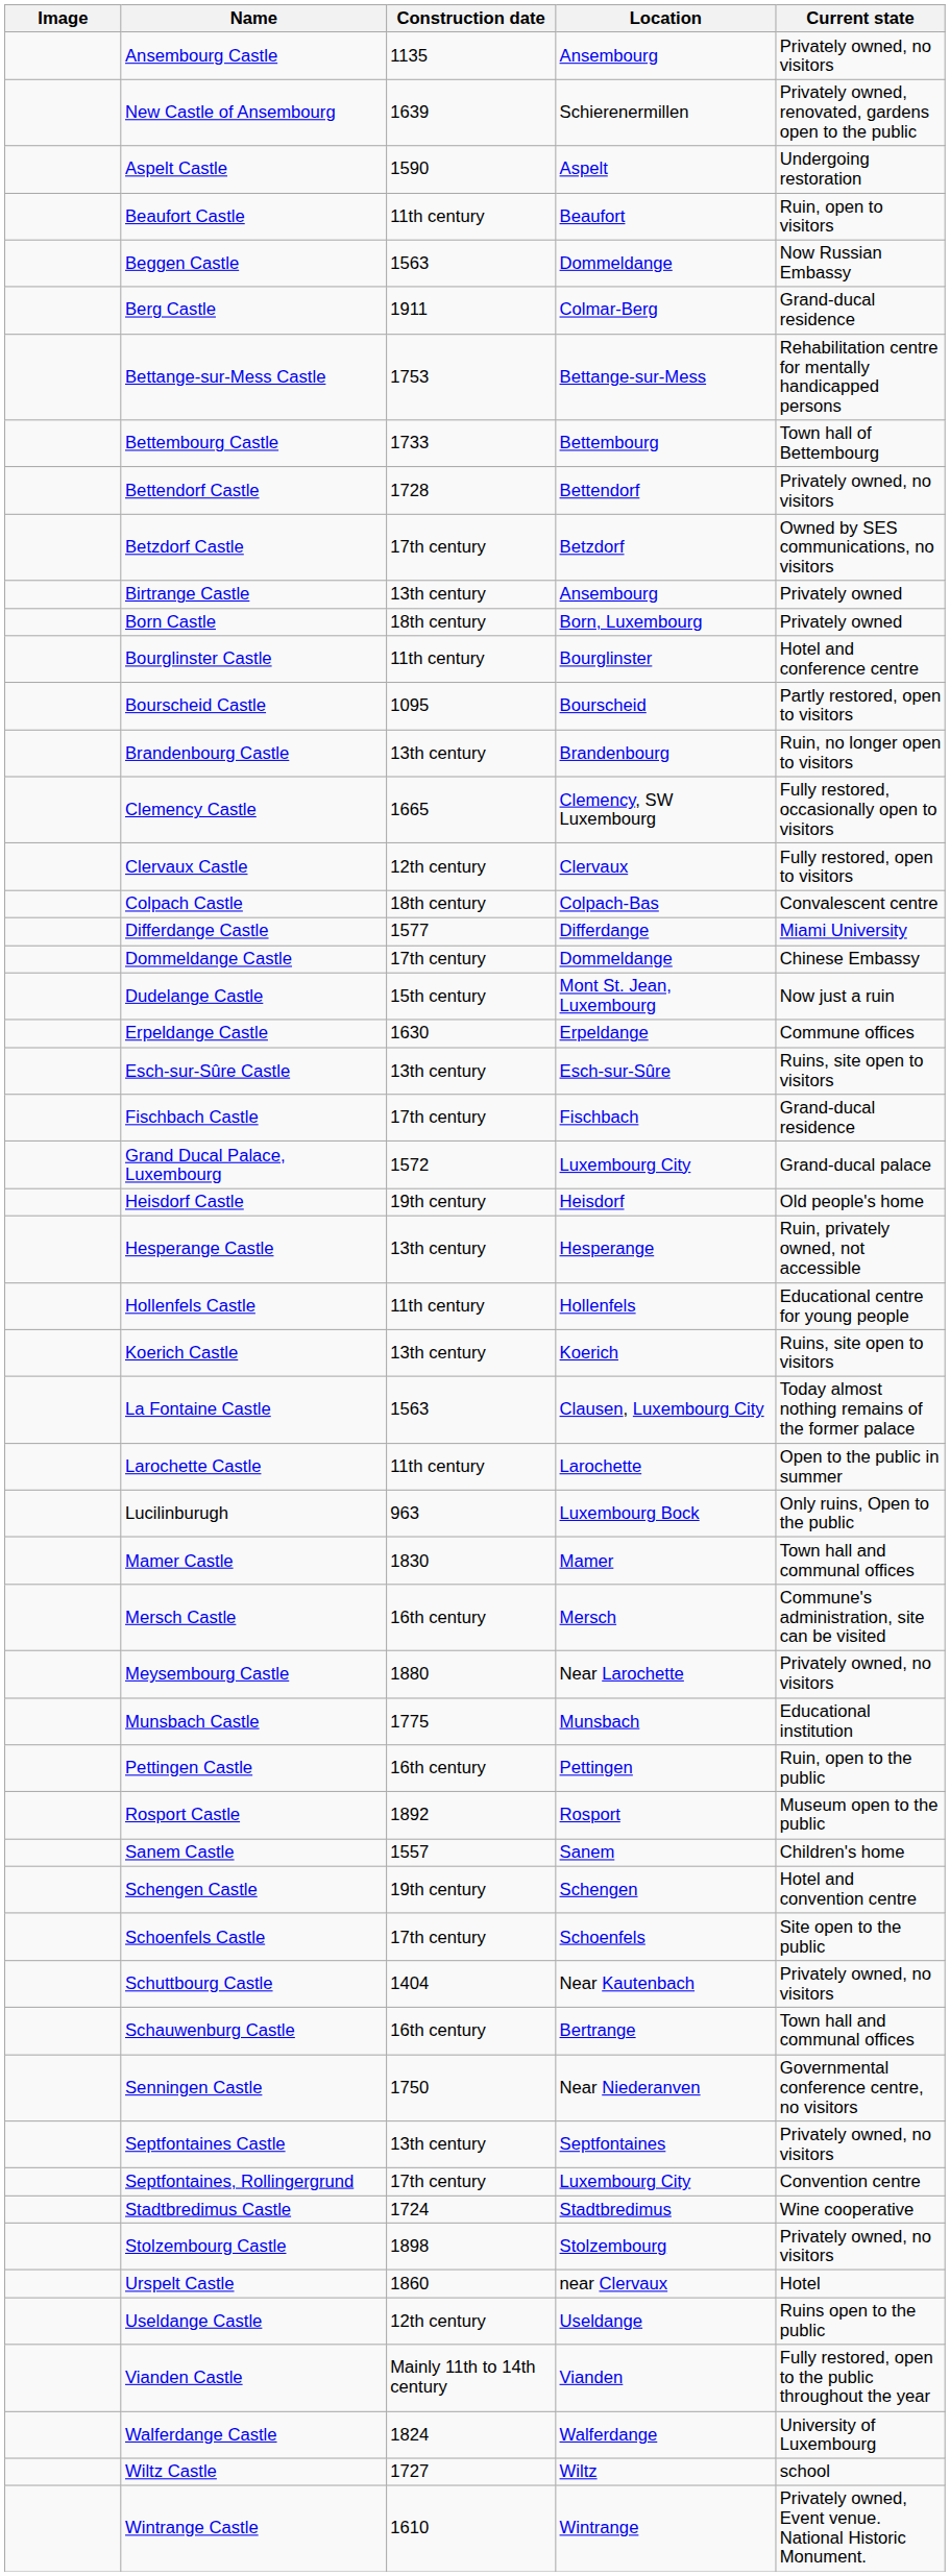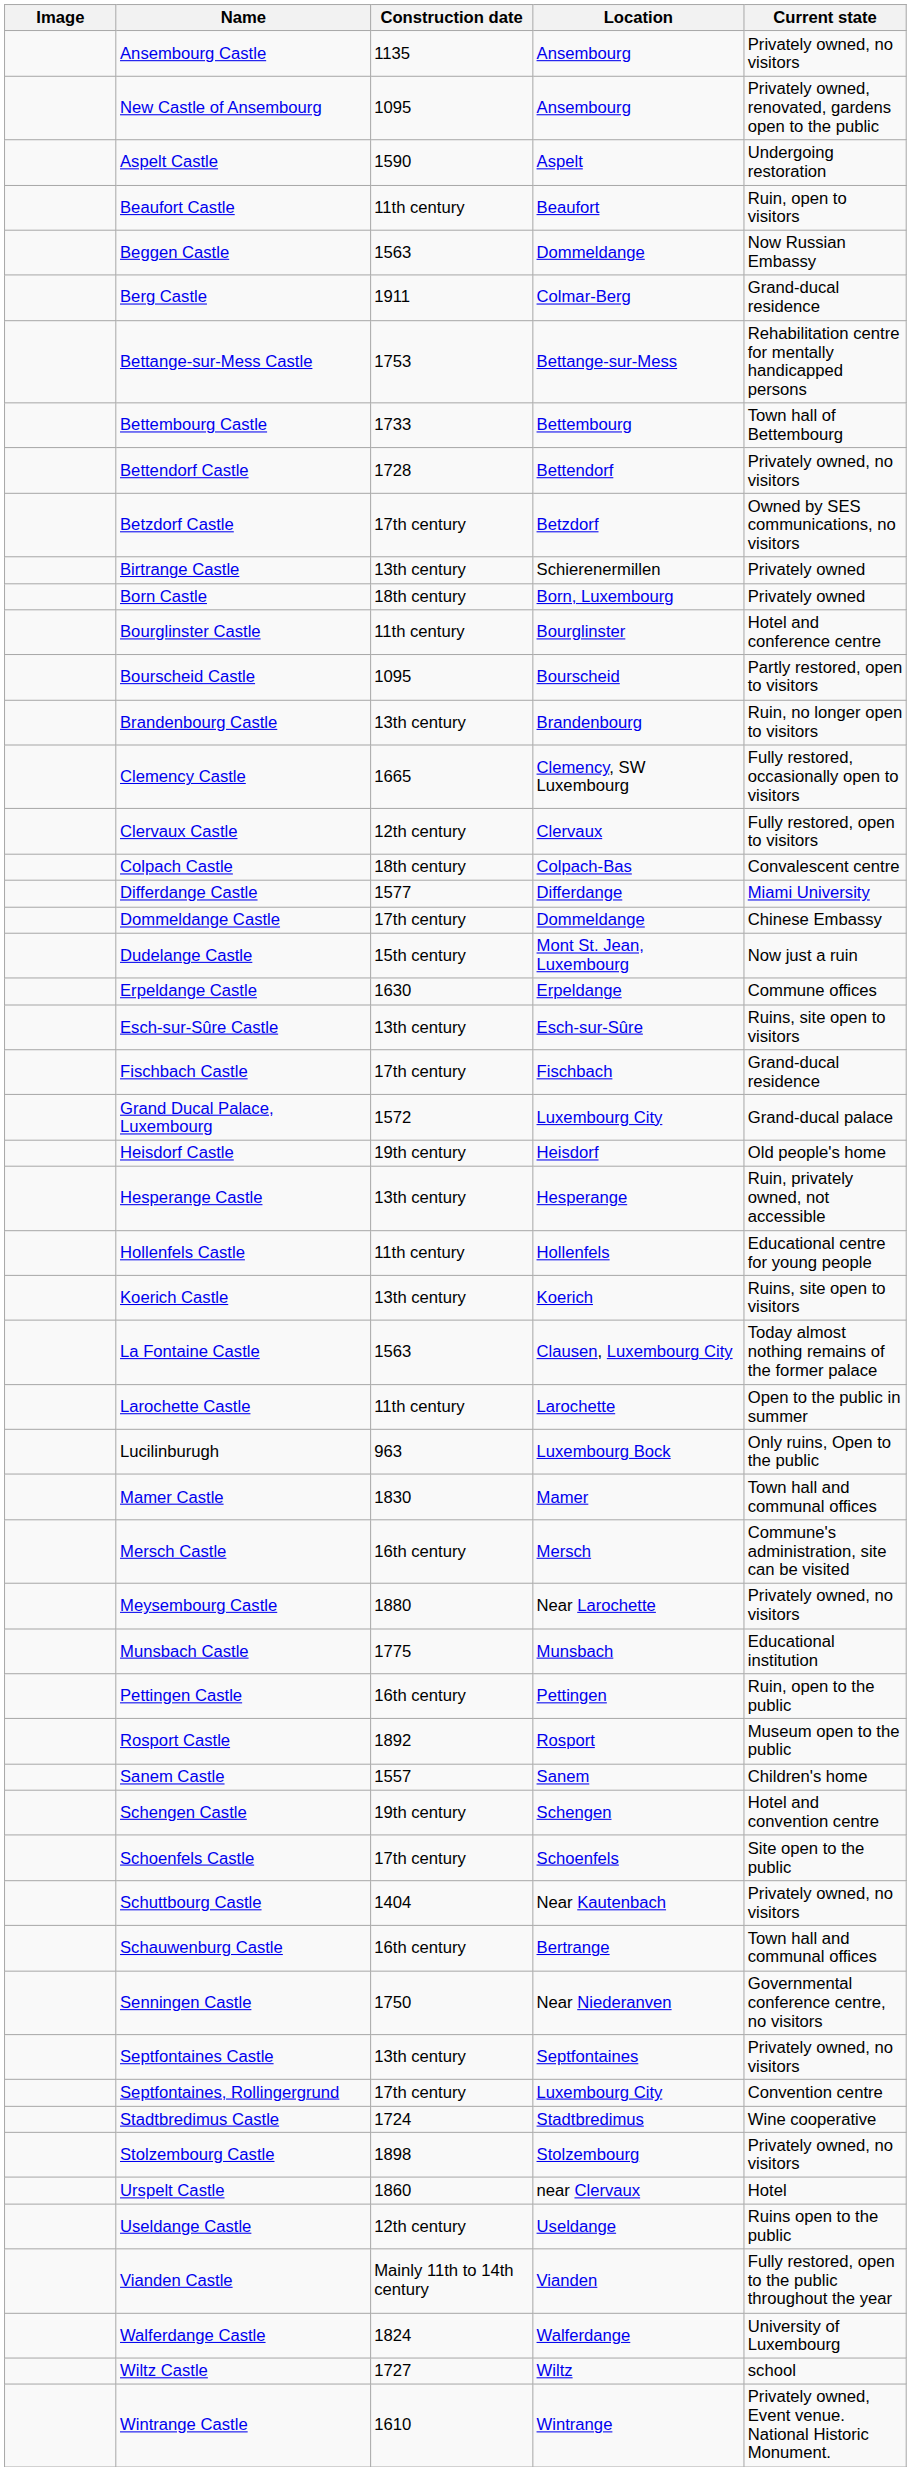 <table class="sortable wikitable">
 <tr valign=bottom>
 <th width=100px>Image</th>
 <th width=>Name</th>
 <th width=18%>Construction  date</th>
 <th width=>Location</th>
 <th width=18%>Current state</th>
 </tr>
 <tr>
 <td></td>
 <td><a href='#'>Ansembourg Castle</a></td>
 <td>1135</td>
 <td><a href='#'>Ansembourg</a></td>
 <td>Privately owned, no visitors</td>
 </tr>
 <tr>
 <td></td>
 <td><a href='#'>New Castle of Ansembourg</a></td>
-<td>1639</td>
-<td>Schierenermillen</td>
+<td>1095</td>
+<td><a href='#'>Ansembourg</a></td>
 <td>Privately owned, renovated, gardens open to the public</td>
 </tr>
 <tr>
 <td></td>
 <td><a href='#'>Aspelt Castle</a></td>
 <td>1590</td>
 <td><a href='#'>Aspelt</a></td>
 <td>Undergoing restoration</td>
 </tr>
 <tr>
 <td></td>
 <td><a href='#'>Beaufort Castle</a></td>
 <td>11th century</td>
 <td><a href='#'>Beaufort</a></td>
 <td>Ruin, open to visitors</td>
 </tr>
 <tr>
 <td></td>
 <td><a href='#'>Beggen Castle</a></td>
 <td>1563</td>
 <td><a href='#'>Dommeldange</a></td>
 <td>Now Russian Embassy</td>
 </tr>
 <tr>
 <td></td>
 <td><a href='#'>Berg Castle</a></td>
 <td>1911</td>
 <td><a href='#'>Colmar-Berg</a></td>
 <td>Grand-ducal residence</td>
 </tr>
 <tr>
 <td></td>
 <td><a href='#'>Bettange-sur-Mess Castle</a></td>
 <td>1753</td>
 <td><a href='#'>Bettange-sur-Mess</a></td>
 <td>Rehabilitation centre for mentally handicapped persons</td>
 </tr>
 <tr>
 <td></td>
 <td><a href='#'>Bettembourg Castle</a></td>
 <td>1733</td>
 <td><a href='#'>Bettembourg</a></td>
 <td>Town hall of Bettembourg</td>
 </tr>
 <tr>
 <td></td>
 <td><a href='#'>Bettendorf Castle</a></td>
 <td>1728</td>
 <td><a href='#'>Bettendorf</a></td>
 <td>Privately owned, no visitors</td>
 </tr>
 <tr>
 <td></td>
 <td><a href='#'>Betzdorf Castle</a></td>
 <td>17th century</td>
 <td><a href='#'>Betzdorf</a></td>
 <td>Owned by SES communications, no visitors</td>
 </tr>
 <tr>
 <td></td>
 <td><a href='#'>Birtrange Castle</a></td>
 <td>13th century</td>
-<td><a href='#'>Ansembourg</a></td>
+<td>Schierenermillen</td>
 <td>Privately owned </td>
 </tr>
 <tr>
 <td></td>
 <td><a href='#'>Born Castle</a></td>
 <td>18th century</td>
 <td><a href='#'>Born, Luxembourg</a></td>
 <td>Privately owned</td>
 </tr>
 <tr>
 <td></td>
 <td><a href='#'>Bourglinster Castle</a></td>
 <td>11th century</td>
 <td><a href='#'>Bourglinster</a></td>
 <td>Hotel and conference centre</td>
 </tr>
 <tr>
 <td></td>
 <td><a href='#'>Bourscheid Castle</a></td>
 <td>1095</td>
 <td><a href='#'>Bourscheid</a></td>
 <td>Partly restored, open to visitors</td>
 </tr>
 <tr>
 <td></td>
 <td><a href='#'>Brandenbourg Castle</a></td>
 <td>13th century</td>
 <td><a href='#'>Brandenbourg</a></td>
 <td>Ruin, no longer open to visitors</td>
 </tr>
 <tr>
 <td></td>
 <td><a href='#'>Clemency Castle</a></td>
 <td>1665</td>
 <td><a href='#'>Clemency</a>, SW Luxembourg</td>
 <td>Fully restored, occasionally open to visitors</td>
 </tr>
 <tr>
 <td></td>
 <td><a href='#'>Clervaux Castle</a></td>
 <td>12th century</td>
 <td><a href='#'>Clervaux</a></td>
 <td>Fully restored, open to visitors</td>
 </tr>
 <tr>
 <td></td>
 <td><a href='#'>Colpach Castle</a></td>
 <td>18th century</td>
 <td><a href='#'>Colpach-Bas</a></td>
 <td>Convalescent centre</td>
 </tr>
 <tr>
 <td></td>
 <td><a href='#'>Differdange Castle</a></td>
 <td>1577</td>
 <td><a href='#'>Differdange</a></td>
 <td><a href='#'>Miami University</a></td>
 </tr>
 <tr>
 <td></td>
 <td><a href='#'>Dommeldange Castle</a></td>
 <td>17th century</td>
 <td><a href='#'>Dommeldange</a></td>
 <td>Chinese Embassy</td>
 </tr>
 <tr>
 <td></td>
 <td><a href='#'>Dudelange Castle</a></td>
 <td>15th century</td>
 <td><a href='#'>Mont St. Jean, Luxembourg</a></td>
 <td>Now just a ruin</td>
 </tr>
 <tr>
 <td></td>
 <td><a href='#'>Erpeldange Castle</a></td>
 <td>1630</td>
 <td><a href='#'>Erpeldange</a></td>
 <td>Commune offices</td>
 </tr>
 <tr>
 <td></td>
 <td><a href='#'>Esch-sur-Sûre Castle</a></td>
 <td>13th century</td>
 <td><a href='#'>Esch-sur-Sûre</a></td>
 <td>Ruins, site open to visitors</td>
 </tr>
 <tr>
 <td></td>
 <td><a href='#'>Fischbach Castle</a></td>
 <td>17th century</td>
 <td><a href='#'>Fischbach</a></td>
 <td>Grand-ducal residence</td>
 </tr>
 <tr>
 <td></td>
 <td><a href='#'>Grand Ducal Palace, Luxembourg</a></td>
 <td>1572</td>
 <td><a href='#'>Luxembourg City</a></td>
 <td>Grand-ducal palace</td>
 </tr>
 <tr>
 <td></td>
 <td><a href='#'>Heisdorf Castle</a></td>
 <td>19th century</td>
 <td><a href='#'>Heisdorf</a></td>
 <td>Old people's home</td>
 </tr>
 <tr>
 <td></td>
 <td><a href='#'>Hesperange Castle</a></td>
 <td>13th century</td>
 <td><a href='#'>Hesperange</a></td>
 <td>Ruin, privately owned, not accessible</td>
 </tr>
 <tr>
 <td></td>
 <td><a href='#'>Hollenfels Castle</a></td>
 <td>11th century</td>
 <td><a href='#'>Hollenfels</a></td>
 <td>Educational centre for young people</td>
 </tr>
 <tr>
 <td></td>
 <td><a href='#'>Koerich Castle</a></td>
 <td>13th century</td>
 <td><a href='#'>Koerich</a></td>
 <td>Ruins, site open to visitors</td>
 </tr>
 <tr>
 <td></td>
 <td><a href='#'>La Fontaine Castle</a></td>
 <td>1563</td>
 <td><a href='#'>Clausen</a>, <a href='#'>Luxembourg City</a></td>
 <td>Today almost nothing remains of the former palace</td>
 </tr>
 <tr>
 <td></td>
 <td><a href='#'>Larochette Castle</a></td>
 <td>11th century</td>
 <td><a href='#'>Larochette</a></td>
 <td>Open to the public in summer</td>
 </tr>
 <tr>
 <td></td>
 <td>Lucilinburugh</td>
 <td>963</td>
 <td><a href='#'>Luxembourg Bock</a></td>
 <td>Only ruins, Open to the public</td>
 </tr>
 <tr>
 <td></td>
 <td><a href='#'>Mamer Castle</a></td>
 <td>1830</td>
 <td><a href='#'>Mamer</a></td>
 <td>Town hall and communal offices</td>
 </tr>
 <tr>
 <td></td>
 <td><a href='#'>Mersch Castle</a></td>
 <td>16th century</td>
 <td><a href='#'>Mersch</a></td>
 <td>Commune's administration, site can be visited</td>
 </tr>
 <tr>
 <td></td>
 <td><a href='#'>Meysembourg Castle</a></td>
 <td>1880</td>
 <td>Near <a href='#'>Larochette</a></td>
 <td>Privately owned, no visitors</td>
 </tr>
 <tr>
 <td></td>
 <td><a href='#'>Munsbach Castle</a></td>
 <td>1775</td>
 <td><a href='#'>Munsbach</a></td>
 <td>Educational institution</td>
 </tr>
 <tr>
 <td></td>
 <td><a href='#'>Pettingen Castle</a></td>
 <td>16th century</td>
 <td><a href='#'>Pettingen</a></td>
 <td>Ruin, open to the public</td>
 </tr>
 <tr>
 <td></td>
 <td><a href='#'>Rosport Castle</a></td>
 <td>1892</td>
 <td><a href='#'>Rosport</a></td>
 <td>Museum open to the public</td>
 </tr>
 <tr>
 <td></td>
 <td><a href='#'>Sanem Castle</a></td>
 <td>1557</td>
 <td><a href='#'>Sanem</a></td>
 <td>Children's home</td>
 </tr>
 <tr>
 <td></td>
 <td><a href='#'>Schengen Castle</a></td>
 <td>19th century</td>
 <td><a href='#'>Schengen</a></td>
 <td>Hotel and convention centre</td>
 </tr>
 <tr>
 <td></td>
 <td><a href='#'>Schoenfels Castle</a></td>
 <td>17th century</td>
 <td><a href='#'>Schoenfels</a></td>
 <td>Site open to the public</td>
 </tr>
 <tr>
 <td></td>
 <td><a href='#'>Schuttbourg Castle</a></td>
 <td>1404</td>
 <td>Near <a href='#'>Kautenbach</a></td>
 <td>Privately owned, no visitors</td>
 </tr>
 <tr>
 <td></td>
 <td><a href='#'>Schauwenburg Castle</a></td>
 <td>16th century</td>
 <td><a href='#'>Bertrange</a></td>
 <td>Town hall and communal offices</td>
 </tr>
 <tr>
 <td></td>
 <td><a href='#'>Senningen Castle</a></td>
 <td>1750</td>
 <td>Near <a href='#'>Niederanven</a></td>
 <td>Governmental conference centre, no visitors</td>
 </tr>
 <tr>
 <td></td>
 <td><a href='#'>Septfontaines Castle</a></td>
 <td>13th century</td>
 <td><a href='#'>Septfontaines</a></td>
 <td>Privately owned, no visitors</td>
 </tr>
 <tr>
 <td></td>
 <td><a href='#'>Septfontaines, Rollingergrund</a></td>
 <td>17th century</td>
 <td><a href='#'>Luxembourg City</a></td>
 <td>Convention centre</td>
 </tr>
 <tr>
 <td></td>
 <td><a href='#'>Stadtbredimus Castle</a></td>
 <td>1724</td>
 <td><a href='#'>Stadtbredimus</a></td>
 <td>Wine cooperative</td>
 </tr>
 <tr>
 <td></td>
 <td><a href='#'>Stolzembourg Castle</a></td>
 <td>1898</td>
 <td><a href='#'>Stolzembourg</a></td>
 <td>Privately owned, no visitors</td>
 </tr>
 <tr>
 <td></td>
 <td><a href='#'>Urspelt Castle</a></td>
 <td>1860</td>
 <td>near <a href='#'>Clervaux</a></td>
 <td>Hotel</td>
 </tr>
 <tr>
 <td></td>
 <td><a href='#'>Useldange Castle</a></td>
 <td>12th century</td>
 <td><a href='#'>Useldange</a></td>
 <td>Ruins open to the public</td>
 </tr>
 <tr>
 <td></td>
 <td><a href='#'>Vianden Castle</a></td>
 <td>Mainly 11th to 14th century</td>
 <td><a href='#'>Vianden</a></td>
 <td>Fully restored, open to the public throughout the year</td>
 </tr>
 <tr>
 <td></td>
 <td><a href='#'>Walferdange Castle</a></td>
 <td>1824</td>
 <td><a href='#'>Walferdange</a></td>
 <td>University of Luxembourg</td>
 </tr>
 <tr>
 <td></td>
 <td><a href='#'>Wiltz Castle</a></td>
 <td>1727</td>
 <td><a href='#'>Wiltz</a></td>
 <td>school</td>
 </tr>
 <tr>
 <td></td>
 <td><a href='#'>Wintrange Castle</a></td>
 <td>1610</td>
 <td><a href='#'>Wintrange</a></td>
 <td>Privately owned, Event venue. National Historic Monument.</td>
 </tr>
 <tr>
 </tr>
 </table>
